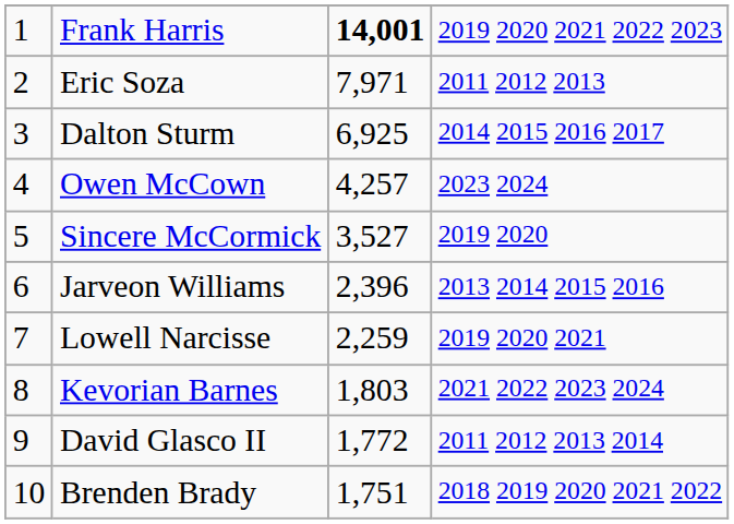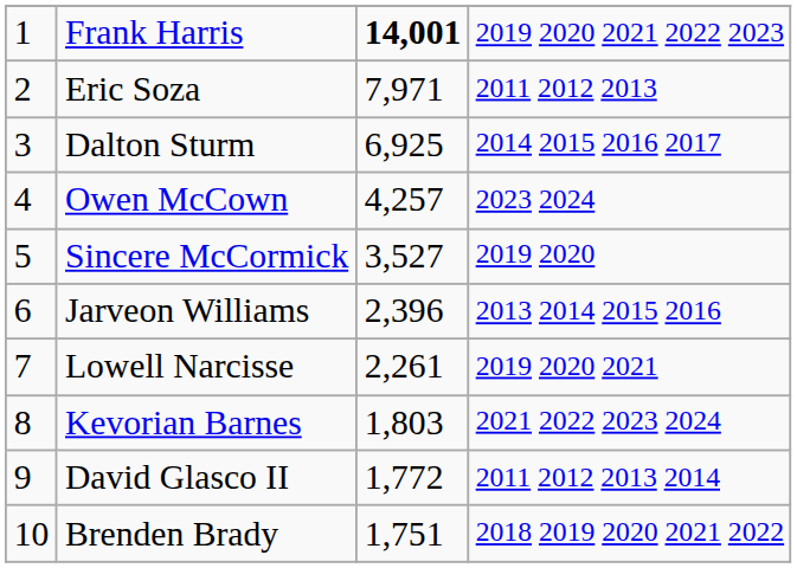 <table class="wikitable">
 <tr>
 </tr>
 <tr>
 <td>1</td>
 <td><a href='#'>Frank Harris</a></td>
 <td><strong><abbr>14,001</abbr></strong></td>
 <td style="font-size:80%;"><a href='#'>2019</a> <a href='#'>2020</a> <a href='#'>2021</a> <a href='#'>2022</a> <a href='#'>2023</a></td>
 </tr>
 <tr>
 <td>2</td>
 <td>Eric Soza</td>
 <td><abbr>7,971</abbr></td>
 <td style="font-size:80%;"><a href='#'>2011</a> <a href='#'>2012</a> <a href='#'>2013</a></td>
 </tr>
 <tr>
 <td>3</td>
 <td>Dalton Sturm</td>
 <td><abbr>6,925</abbr></td>
 <td style="font-size:80%;"><a href='#'>2014</a> <a href='#'>2015</a> <a href='#'>2016</a> <a href='#'>2017</a></td>
 </tr>
 <tr>
 <td>4</td>
 <td><a href='#'>Owen McCown</a></td>
 <td><abbr>4,257</abbr></td>
 <td style="font-size:80%;"><a href='#'>2023</a> <a href='#'>2024</a></td>
 </tr>
 <tr>
 <td>5</td>
 <td><a href='#'>Sincere McCormick</a></td>
 <td><abbr>3,527</abbr></td>
 <td style="font-size:80%;"><a href='#'>2019</a> <a href='#'>2020</a></td>
 </tr>
 <tr>
 <td>6</td>
 <td>Jarveon Williams</td>
 <td><abbr>2,396</abbr></td>
 <td style="font-size:80%;"><a href='#'>2013</a> <a href='#'>2014</a> <a href='#'>2015</a> <a href='#'>2016</a></td>
 </tr>
 <tr>
 <td>7</td>
 <td>Lowell Narcisse</td>
-<td><abbr>2,259</abbr></td>
+<td><abbr>2,261</abbr></td>
 <td style="font-size:80%;"><a href='#'>2019</a> <a href='#'>2020</a> <a href='#'>2021</a></td>
 </tr>
 <tr>
 <td>8</td>
 <td><a href='#'>Kevorian Barnes</a></td>
 <td><abbr>1,803</abbr></td>
 <td style="font-size:80%;"><a href='#'>2021</a> <a href='#'>2022</a> <a href='#'>2023</a> <a href='#'>2024</a></td>
 </tr>
 <tr>
 <td>9</td>
 <td>David Glasco II</td>
 <td><abbr>1,772</abbr></td>
 <td style="font-size:80%;"><a href='#'>2011</a> <a href='#'>2012</a> <a href='#'>2013</a> <a href='#'>2014</a></td>
 </tr>
 <tr>
 <td>10</td>
 <td>Brenden Brady</td>
 <td><abbr>1,751</abbr></td>
 <td style="font-size:80%;"><a href='#'>2018</a> <a href='#'>2019</a> <a href='#'>2020</a> <a href='#'>2021</a> <a href='#'>2022</a></td>
 </tr>
 </table>
